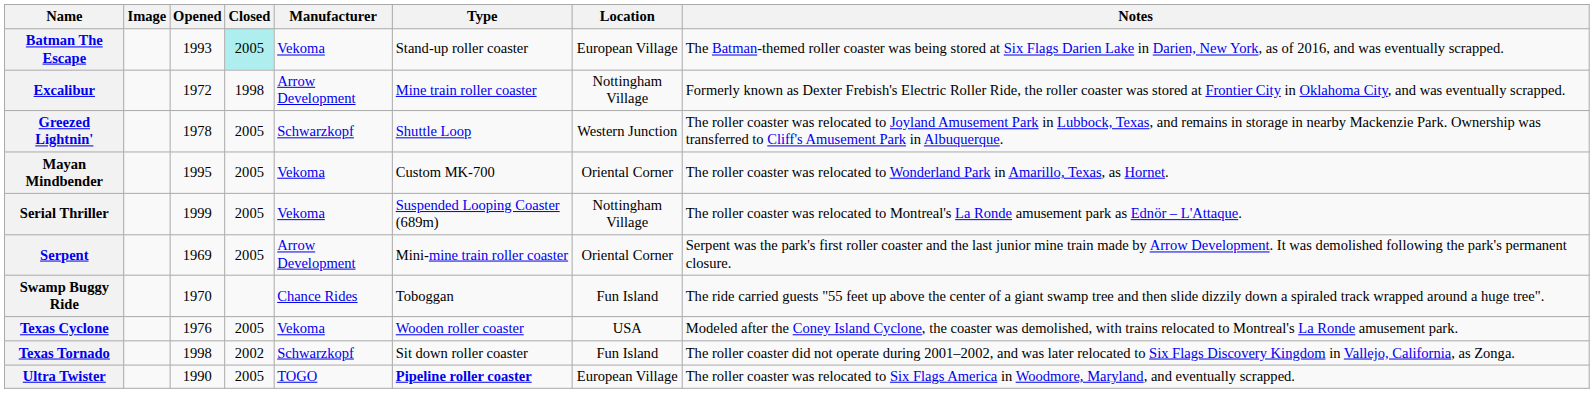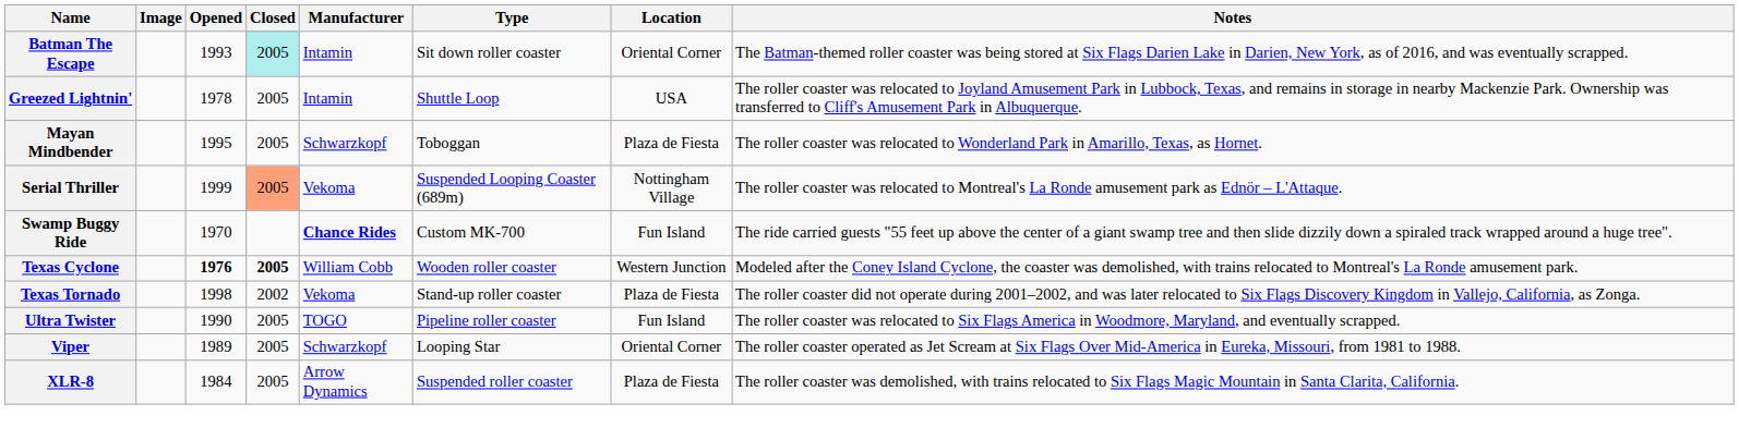 <table class="wikitable sortable plainrowheaders" style="font-size:90%;">
 <tr>
 <th scope="col">Name</th>
 <th scope="col">Image</th>
 <th scope="col">Opened</th>
 <th scope="col">Closed</th>
 <th scope="col">Manufacturer</th>
 <th scope="col">Type</th>
 <th scope="col">Location</th>
 <th scope="col" class="unsortable">Notes</th>
 </tr>
 <tr>
 <th scope="row"><a href='#'>Batman The Escape</a></th>
 <td></td>
 <td style="text-align:center;">1993</td>
 <td style="background: paleturquoise; text-align:center;">2005</td>
-<td><a href='#'>Vekoma</a></td>
-<td>Stand-up roller coaster</td>
-<td style="text-align:center;">European Village</td>
+<td><a href='#'>Intamin</a></td>
+<td>Sit down roller coaster</td>
+<td style="text-align:center;">Oriental Corner</td>
 <td>The <a href='#'>Batman</a>-themed roller coaster was being stored at <a href='#'>Six Flags Darien Lake</a> in <a href='#'>Darien, New York</a>, as of 2016, and was eventually scrapped.</td>
-</tr>
-<tr>
-<th scope="row"><a href='#'>Excalibur</a></th>
-<td></td>
-<td style="text-align:center;">1972</td>
-<td style="text-align:center;">1998</td>
-<td><a href='#'>Arrow Development</a></td>
-<td><a href='#'>Mine train roller coaster</a></td>
-<td style="text-align:center;">Nottingham Village</td>
-<td>Formerly known as Dexter Frebish's Electric Roller Ride, the roller coaster was stored at <a href='#'>Frontier City</a> in <a href='#'>Oklahoma City</a>, and was eventually scrapped.</td>
 </tr>
 <tr>
 <th scope="row"><a href='#'>Greezed Lightnin'</a></th>
 <td></td>
 <td style="text-align:center;">1978</td>
 <td style="text-align:center;">2005</td>
-<td><a href='#'>Schwarzkopf</a></td>
+<td><a href='#'>Intamin</a></td>
 <td><a href='#'>Shuttle Loop</a></td>
-<td style="text-align:center;">Western Junction</td>
+<td style="text-align:center;">USA</td>
 <td>The roller coaster was relocated to <a href='#'>Joyland Amusement Park</a> in <a href='#'>Lubbock, Texas</a>, and remains in storage in nearby Mackenzie Park. Ownership was transferred to <a href='#'>Cliff's Amusement Park</a> in <a href='#'>Albuquerque</a>.</td>
 </tr>
 <tr>
 <th scope="row">Mayan Mindbender</th>
 <td></td>
 <td style="text-align:center;">1995</td>
 <td style="text-align:center;">2005</td>
-<td><a href='#'>Vekoma</a></td>
-<td>Custom MK-700</td>
-<td style="text-align:center;">Oriental Corner</td>
+<td><a href='#'>Schwarzkopf</a></td>
+<td>Toboggan</td>
+<td style="text-align:center;">Plaza de Fiesta</td>
 <td>The roller coaster was relocated to <a href='#'>Wonderland Park</a> in <a href='#'>Amarillo, Texas</a>, as <a href='#'>Hornet</a>.</td>
 </tr>
 <tr>
 <th scope="row">Serial Thriller</th>
 <td></td>
 <td style="text-align:center;">1999</td>
-<td style="text-align:center;">2005</td>
+<td style="background: lightsalmon; text-align:center;">2005</td>
 <td><a href='#'>Vekoma</a></td>
 <td><a href='#'>Suspended Looping Coaster</a> (689m)</td>
 <td style="text-align:center;">Nottingham Village</td>
 <td>The roller coaster was relocated to Montreal's <a href='#'>La Ronde</a> amusement park as <a href='#'>Ednör – L'Attaque</a>.</td>
 </tr>
 <tr>
-<th scope="row"><a href='#'>Serpent</a></th>
-<td></td>
-<td style="text-align:center;">1969</td>
-<td style="text-align:center;">2005</td>
-<td><a href='#'>Arrow Development</a></td>
-<td>Mini-<a href='#'>mine train roller coaster</a></td>
-<td style="text-align:center;">Oriental Corner</td>
-<td>Serpent was the park's first roller coaster and the last junior mine train made by <a href='#'>Arrow Development</a>. It was demolished following the park's permanent closure.</td>
-</tr>
-<tr>
 <th scope="row">Swamp Buggy Ride</th>
 <td></td>
 <td style="text-align:center;">1970</td>
 <td style="text-align:center;"></td>
-<td><a href='#'>Chance Rides</a></td>
-<td>Toboggan</td>
+<td><strong><a href='#'>Chance Rides</a></strong></td>
+<td>Custom MK-700</td>
 <td style="text-align:center;">Fun Island</td>
 <td>The ride carried guests "55 feet up above the center of a giant swamp tree and then slide dizzily down a spiraled track wrapped around a huge tree".</td>
 </tr>
 <tr>
 <th scope="row"><a href='#'>Texas Cyclone</a></th>
 <td></td>
-<td style="text-align:center;">1976</td>
-<td style="text-align:center;">2005</td>
-<td><a href='#'>Vekoma</a></td>
+<td style="text-align:center;"><strong>1976</strong></td>
+<td style="text-align:center;"><strong>2005</strong></td>
+<td><a href='#'>William Cobb</a></td>
 <td><a href='#'>Wooden roller coaster</a></td>
-<td style="text-align:center;">USA</td>
+<td style="text-align:center;">Western Junction</td>
 <td>Modeled after the <a href='#'>Coney Island Cyclone</a>, the coaster was demolished, with trains relocated to Montreal's <a href='#'>La Ronde</a> amusement park.</td>
 </tr>
 <tr>
 <th scope="row"><a href='#'>Texas Tornado</a></th>
 <td></td>
 <td style="text-align:center;">1998</td>
 <td style="text-align:center;">2002</td>
-<td><a href='#'>Schwarzkopf</a></td>
-<td>Sit down roller coaster</td>
-<td style="text-align:center;">Fun Island</td>
+<td><a href='#'>Vekoma</a></td>
+<td>Stand-up roller coaster</td>
+<td style="text-align:center;">Plaza de Fiesta</td>
 <td>The roller coaster did not operate during 2001–2002, and was later relocated to <a href='#'>Six Flags Discovery Kingdom</a> in <a href='#'>Vallejo, California</a>, as Zonga.</td>
 </tr>
 <tr>
 <th scope="row"><a href='#'>Ultra Twister</a></th>
 <td></td>
 <td style="text-align:center;">1990</td>
 <td style="text-align:center;">2005</td>
 <td><a href='#'>TOGO</a></td>
-<td><strong><a href='#'>Pipeline roller coaster</a></strong></td>
-<td style="text-align:center;">European Village</td>
+<td><a href='#'>Pipeline roller coaster</a></td>
+<td style="text-align:center;">Fun Island</td>
 <td>The roller coaster was relocated to <a href='#'>Six Flags America</a> in <a href='#'>Woodmore, Maryland</a>, and eventually scrapped.</td>
 </tr>
+<tr>
+<th scope="row"><a href='#'>Viper</a></th>
+<td></td>
+<td style="text-align:center;">1989</td>
+<td style="text-align:center;">2005</td>
+<td><a href='#'>Schwarzkopf</a></td>
+<td>Looping Star</td>
+<td style="text-align:center;">Oriental Corner</td>
+<td>The roller coaster operated as Jet Scream at <a href='#'>Six Flags Over Mid-America</a> in <a href='#'>Eureka, Missouri</a>, from 1981 to 1988.</td>
+</tr>
+<tr>
+<th scope="row"><a href='#'>XLR-8</a></th>
+<td></td>
+<td style="text-align:center;">1984</td>
+<td style="text-align:center;">2005</td>
+<td><a href='#'>Arrow Dynamics</a></td>
+<td><a href='#'>Suspended roller coaster</a></td>
+<td style="text-align:center;">Plaza de Fiesta</td>
+<td>The roller coaster was demolished, with trains relocated to <a href='#'>Six Flags Magic Mountain</a> in <a href='#'>Santa Clarita, California</a>.</td>
+</tr>
 </table>
